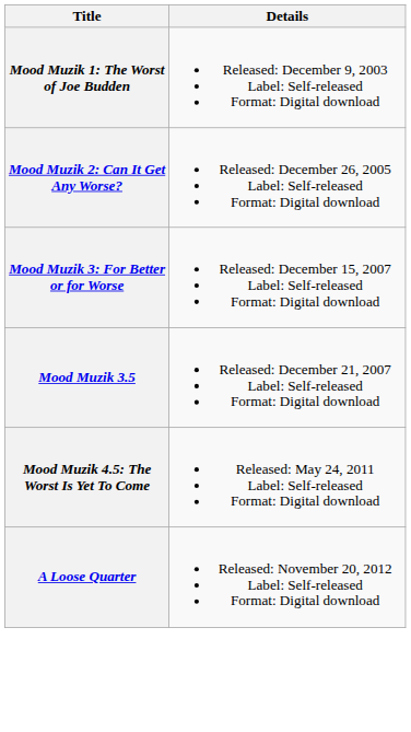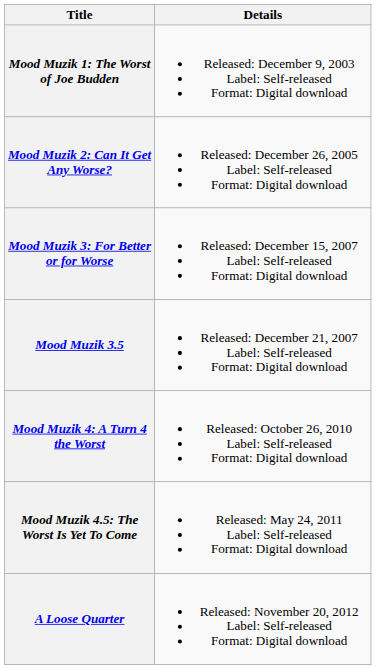 <table class="wikitable plainrowheaders" style="text-align:center;">
 <tr>
 <th scope="col" style="width:11em;">Title</th>
 <th scope="col" style="width:16em;">Details</th>
 </tr>
 <tr>
 <th scope="row"><em>Mood Muzik 1: The Worst of Joe Budden</em></th>
 <td><br><ul><li>Released: December 9, 2003</li><li>Label: Self-released</li><li>Format: Digital download</li></ul></td>
 </tr>
 <tr>
 <th scope="row"><em><a href='#'>Mood Muzik 2: Can It Get Any Worse?</a></em></th>
 <td><br><ul><li>Released: December 26, 2005</li><li>Label: Self-released</li><li>Format: Digital download</li></ul></td>
 </tr>
 <tr>
 <th scope="row"><em><a href='#'>Mood Muzik 3: For Better or for Worse</a></em></th>
 <td><br><ul><li>Released: December 15, 2007</li><li>Label: Self-released</li><li>Format: Digital download</li></ul></td>
 </tr>
 <tr>
 <th scope="row"><em><a href='#'>Mood Muzik 3.5</a></em></th>
 <td><br><ul><li>Released: December 21, 2007</li><li>Label: Self-released</li><li>Format: Digital download</li></ul></td>
 </tr>
 <tr>
+<th scope="row"><em><a href='#'>Mood Muzik 4: A Turn 4 the Worst</a></em></th>
+<td><br><ul><li>Released: October 26, 2010</li><li>Label: Self-released</li><li>Format: Digital download</li></ul></td>
+</tr>
+<tr>
 <th scope="row"><em>Mood Muzik 4.5: The Worst Is Yet To Come</em></th>
 <td><br><ul><li>Released: May 24, 2011</li><li>Label: Self-released</li><li>Format: Digital download</li></ul></td>
 </tr>
 <tr>
 <th scope="row"><em><a href='#'>A Loose Quarter</a></em></th>
 <td><br><ul><li>Released: November 20, 2012</li><li>Label: Self-released</li><li>Format: Digital download</li></ul></td>
 </tr>
 </table>
